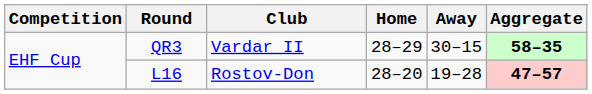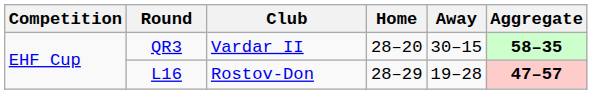 <table class="wikitable">
 <tr>
 <th>Competition</th>
 <th width="55">Round</th>
 <th width="115">Club</th>
 <th>Home</th>
 <th>Away</th>
 <th>Aggregate</th>
 </tr>
 <tr>
 <td rowspan="2"><a href='#'>EHF Cup</a></td>
 <td style="text-align:center;"><a href='#'>QR3</a></td>
 <td> <a href='#'>Vardar II</a></td>
-<td style="text-align:center;">28–29</td>
+<td style="text-align:center;">28–20</td>
 <td style="text-align:center;">30–15</td>
 <td style="text-align:center;" bgcolor="#ccffcc"><strong>58–35</strong></td>
 </tr>
 <tr>
 <td style="text-align:center;"><a href='#'>L16</a></td>
 <td> <a href='#'>Rostov-Don</a></td>
-<td style="text-align:center;">28–20</td>
+<td style="text-align:center;">28–29</td>
 <td style="text-align:center;">19–28</td>
 <td style="text-align:center;" bgcolor="#ffcccc"><strong>47–57</strong></td>
 </tr>
 </table>
